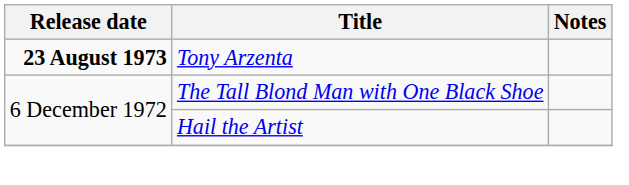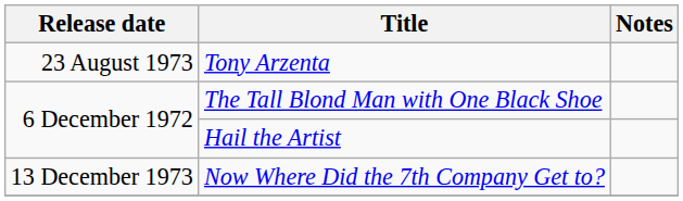 <table class="wikitable sortable">
 <tr>
 <th scope="col">Release date</th>
 <th>Title</th>
 <th>Notes</th>
 </tr>
 <tr>
-<td style="text-align:right;"><strong>23 August 1973</strong></td>
+<td style="text-align:right;">23 August 1973</td>
 <td><em><a href='#'>Tony Arzenta</a></em></td>
 <td></td>
 </tr>
 <tr>
 <td style="text-align:right;" rowspan="2">6 December 1972</td>
 <td><em><a href='#'>The Tall Blond Man with One Black Shoe</a></em></td>
 <td></td>
 </tr>
 <tr>
 <td><em><a href='#'>Hail the Artist</a></em></td>
 <td></td>
 </tr>
 <tr>
+<td style="text-align:right;">13 December 1973</td>
+<td><em><a href='#'>Now Where Did the 7th Company Get to?</a></em></td>
+<td></td>
+</tr>
+<tr>
 </tr>
 </table>
